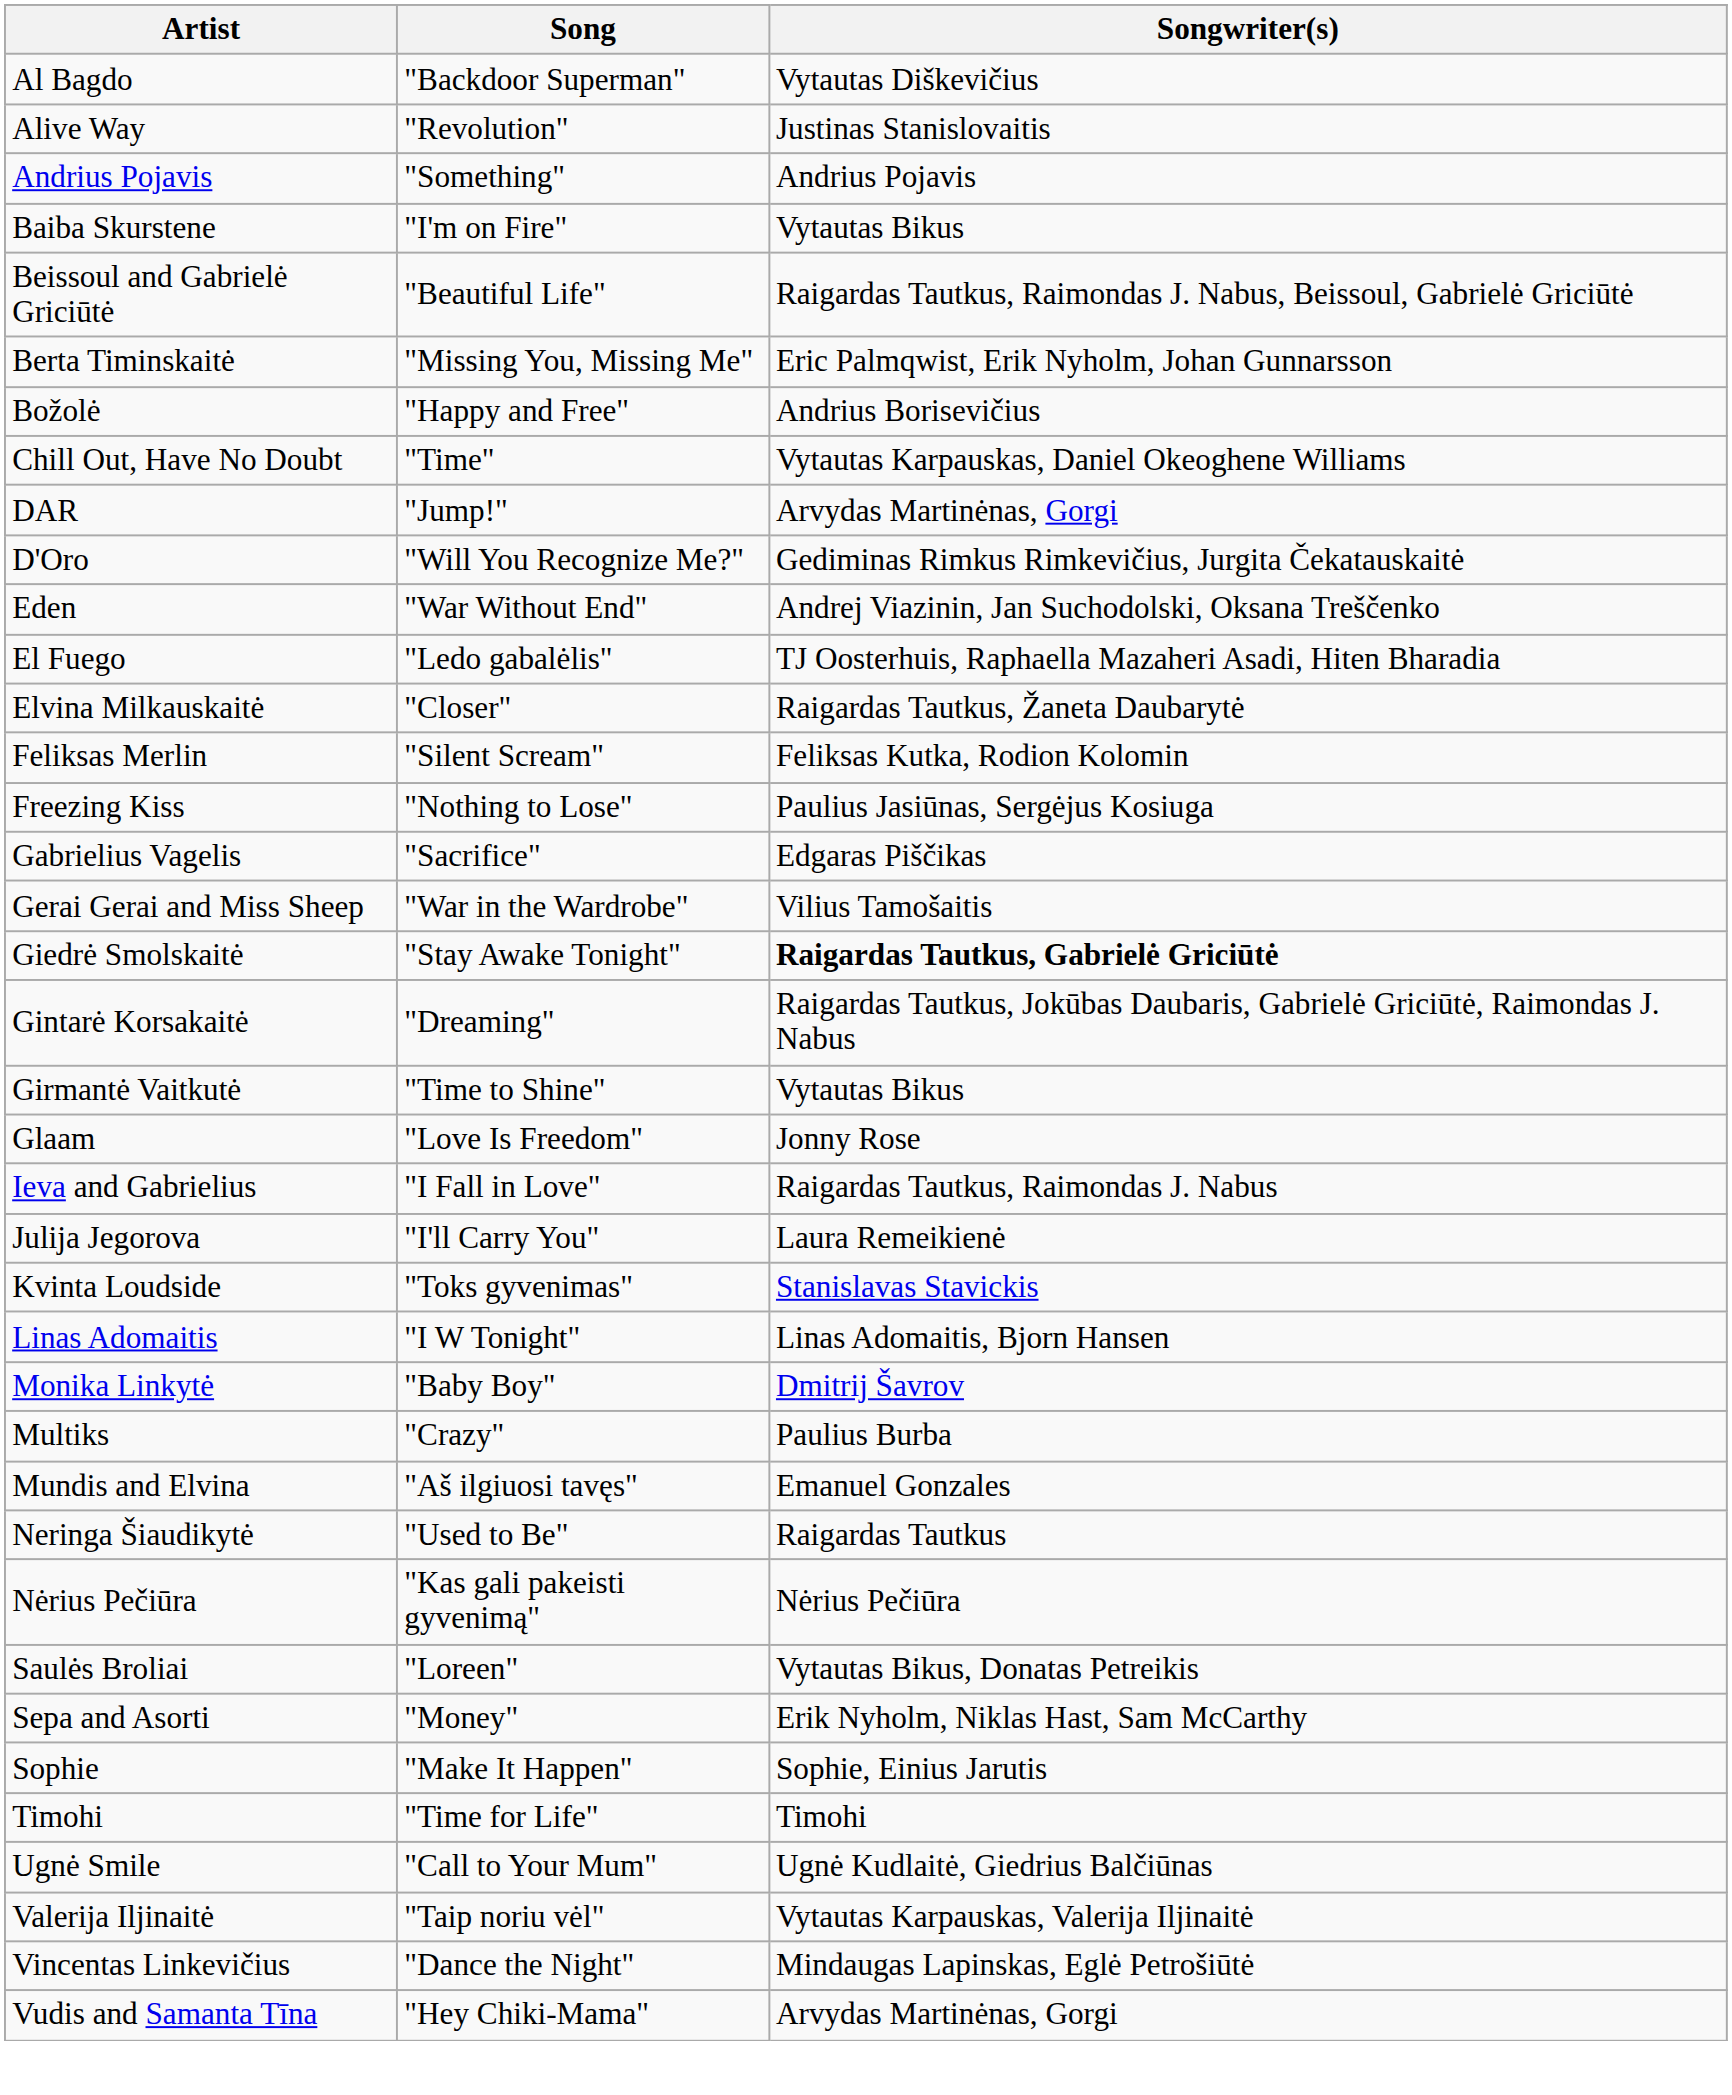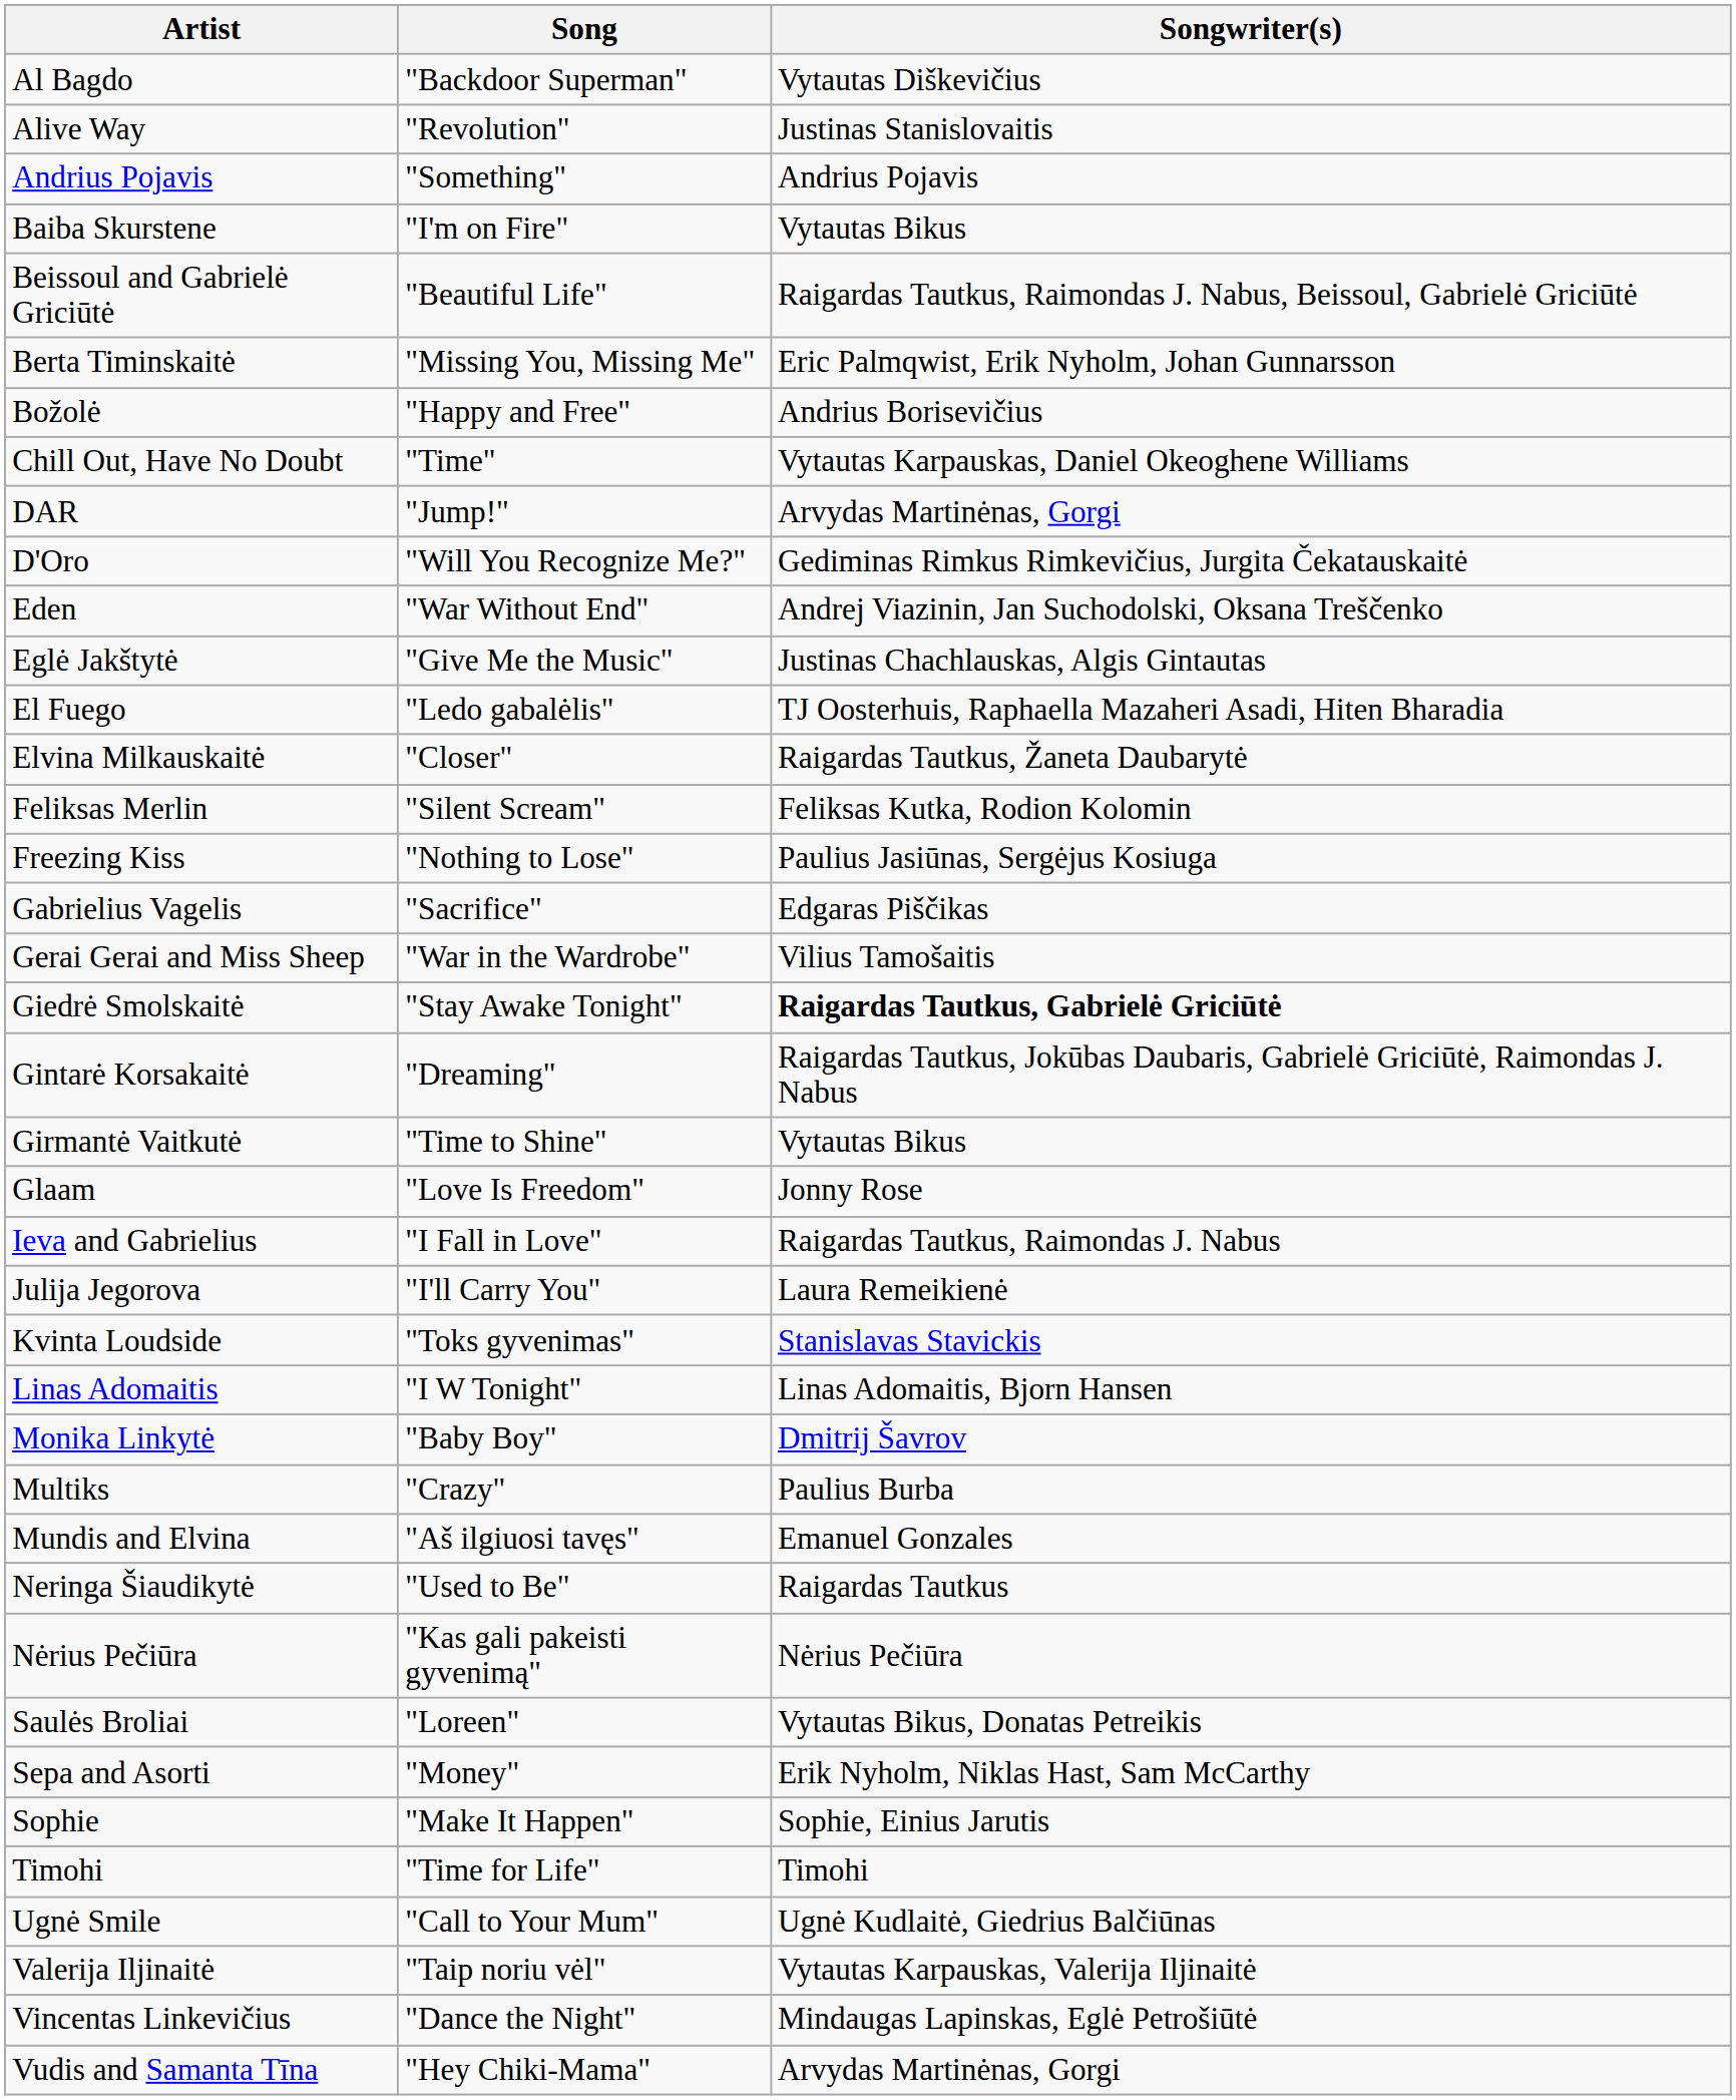 <table class="wikitable sortable" style="margin: 1em auto 1em auto; text-align:left">
 <tr>
 <th>Artist</th>
 <th>Song</th>
 <th>Songwriter(s)</th>
 </tr>
 <tr>
 <td>Al Bagdo</td>
 <td>"Backdoor Superman"</td>
 <td>Vytautas Diškevičius</td>
 </tr>
 <tr>
 <td>Alive Way</td>
 <td>"Revolution"</td>
 <td>Justinas Stanislovaitis</td>
 </tr>
 <tr>
 <td><a href='#'>Andrius Pojavis</a></td>
 <td>"Something"</td>
 <td>Andrius Pojavis</td>
 </tr>
 <tr>
 <td>Baiba Skurstene</td>
 <td>"I'm on Fire"</td>
 <td>Vytautas Bikus</td>
 </tr>
 <tr>
 <td>Beissoul and Gabrielė Griciūtė</td>
 <td>"Beautiful Life"</td>
 <td>Raigardas Tautkus, Raimondas J. Nabus, Beissoul, Gabrielė Griciūtė</td>
 </tr>
 <tr>
 <td>Berta Timinskaitė</td>
 <td>"Missing You, Missing Me"</td>
 <td>Eric Palmqwist, Erik Nyholm, Johan Gunnarsson</td>
 </tr>
 <tr>
 <td>Božolė</td>
 <td>"Happy and Free"</td>
 <td>Andrius Borisevičius</td>
 </tr>
 <tr>
 <td>Chill Out, Have No Doubt</td>
 <td>"Time"</td>
 <td>Vytautas Karpauskas, Daniel Okeoghene Williams</td>
 </tr>
 <tr>
 <td>DAR</td>
 <td>"Jump!"</td>
 <td>Arvydas Martinėnas, <a href='#'>Gorgi</a></td>
 </tr>
 <tr>
 <td data-sort-value="Doro">D'Oro</td>
 <td>"Will You Recognize Me?"</td>
 <td>Gediminas Rimkus Rimkevičius, Jurgita Čekatauskaitė</td>
 </tr>
 <tr>
 <td>Eden</td>
 <td>"War Without End"</td>
 <td>Andrej Viazinin, Jan Suchodolski, Oksana Treščenko</td>
+</tr>
+<tr>
+<td>Eglė Jakštytė</td>
+<td>"Give Me the Music"</td>
+<td>Justinas Chachlauskas, Algis Gintautas</td>
 </tr>
 <tr>
 <td>El Fuego</td>
 <td>"Ledo gabalėlis"</td>
 <td>TJ Oosterhuis, Raphaella Mazaheri Asadi, Hiten Bharadia</td>
 </tr>
 <tr>
 <td>Elvina Milkauskaitė</td>
 <td>"Closer"</td>
 <td>Raigardas Tautkus, Žaneta Daubarytė</td>
 </tr>
 <tr>
 <td>Feliksas Merlin</td>
 <td>"Silent Scream"</td>
 <td>Feliksas Kutka, Rodion Kolomin</td>
 </tr>
 <tr>
 <td>Freezing Kiss</td>
 <td>"Nothing to Lose"</td>
 <td>Paulius Jasiūnas, Sergėjus Kosiuga</td>
 </tr>
 <tr>
 <td>Gabrielius Vagelis</td>
 <td>"Sacrifice"</td>
 <td>Edgaras Piščikas</td>
 </tr>
 <tr>
 <td>Gerai Gerai and Miss Sheep</td>
 <td>"War in the Wardrobe"</td>
 <td>Vilius Tamošaitis</td>
 </tr>
 <tr>
 <td>Giedrė Smolskaitė</td>
 <td>"Stay Awake Tonight"</td>
 <td><strong>Raigardas Tautkus, Gabrielė Griciūtė</strong></td>
 </tr>
 <tr>
 <td>Gintarė Korsakaitė</td>
 <td>"Dreaming"</td>
 <td>Raigardas Tautkus, Jokūbas Daubaris, Gabrielė Griciūtė, Raimondas J. Nabus</td>
 </tr>
 <tr>
 <td>Girmantė Vaitkutė</td>
 <td>"Time to Shine"</td>
 <td>Vytautas Bikus</td>
 </tr>
 <tr>
 <td>Glaam</td>
 <td>"Love Is Freedom"</td>
 <td>Jonny Rose</td>
 </tr>
 <tr>
 <td><a href='#'>Ieva</a> and Gabrielius</td>
 <td>"I Fall in Love"</td>
 <td>Raigardas Tautkus, Raimondas J. Nabus</td>
 </tr>
 <tr>
 <td>Julija Jegorova</td>
 <td>"I'll Carry You"</td>
 <td>Laura Remeikienė</td>
 </tr>
 <tr>
 <td>Kvinta Loudside</td>
 <td>"Toks gyvenimas"</td>
 <td><a href='#'>Stanislavas Stavickis</a></td>
 </tr>
 <tr>
 <td><a href='#'>Linas Adomaitis</a></td>
 <td>"I W Tonight"</td>
 <td>Linas Adomaitis, Bjorn Hansen</td>
 </tr>
 <tr>
 <td><a href='#'>Monika Linkytė</a></td>
 <td>"Baby Boy"</td>
 <td><a href='#'>Dmitrij Šavrov</a></td>
 </tr>
 <tr>
 <td>Multiks</td>
 <td>"Crazy"</td>
 <td>Paulius Burba</td>
 </tr>
 <tr>
 <td>Mundis and Elvina</td>
 <td>"Aš ilgiuosi tavęs"</td>
 <td>Emanuel Gonzales</td>
 </tr>
 <tr>
 <td>Neringa Šiaudikytė</td>
 <td>"Used to Be"</td>
 <td>Raigardas Tautkus</td>
 </tr>
 <tr>
 <td>Nėrius Pečiūra</td>
 <td>"Kas gali pakeisti gyvenimą"</td>
 <td>Nėrius Pečiūra</td>
 </tr>
 <tr>
 <td>Saulės Broliai</td>
 <td>"Loreen"</td>
 <td>Vytautas Bikus, Donatas Petreikis</td>
 </tr>
 <tr>
 <td>Sepa and Asorti</td>
 <td>"Money"</td>
 <td>Erik Nyholm, Niklas Hast, Sam McCarthy</td>
 </tr>
 <tr>
 <td>Sophie</td>
 <td>"Make It Happen"</td>
 <td>Sophie, Einius Jarutis</td>
 </tr>
 <tr>
 <td>Timohi</td>
 <td>"Time for Life"</td>
 <td>Timohi</td>
 </tr>
 <tr>
 <td>Ugnė Smile</td>
 <td>"Call to Your Mum"</td>
 <td>Ugnė Kudlaitė, Giedrius Balčiūnas</td>
 </tr>
 <tr>
 <td>Valerija Iljinaitė</td>
 <td>"Taip noriu vėl"</td>
 <td>Vytautas Karpauskas, Valerija Iljinaitė</td>
 </tr>
 <tr>
 <td>Vincentas Linkevičius</td>
 <td>"Dance the Night"</td>
 <td>Mindaugas Lapinskas, Eglė Petrošiūtė</td>
 </tr>
 <tr>
 <td>Vudis and <a href='#'>Samanta Tīna</a></td>
 <td>"Hey Chiki-Mama"</td>
 <td>Arvydas Martinėnas, Gorgi</td>
 </tr>
 </table>
